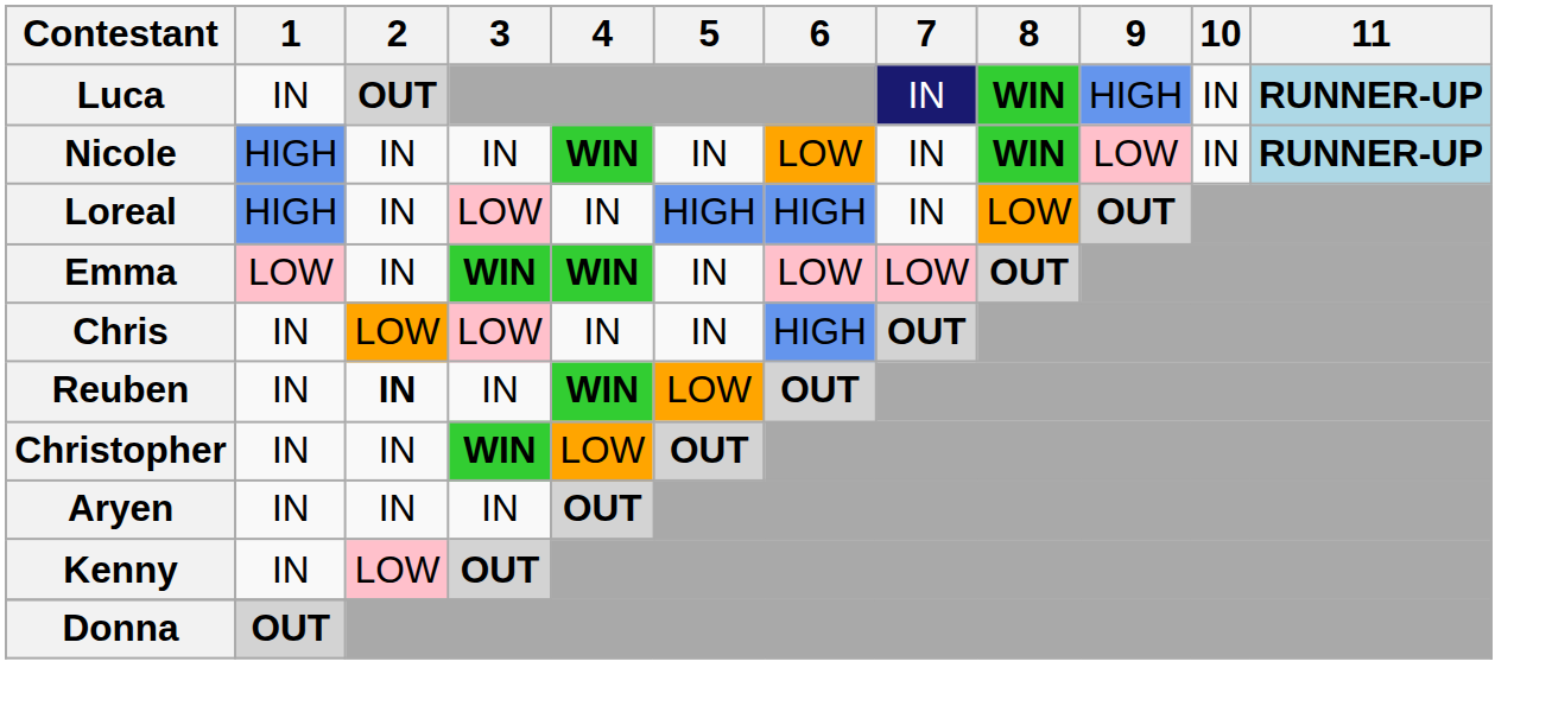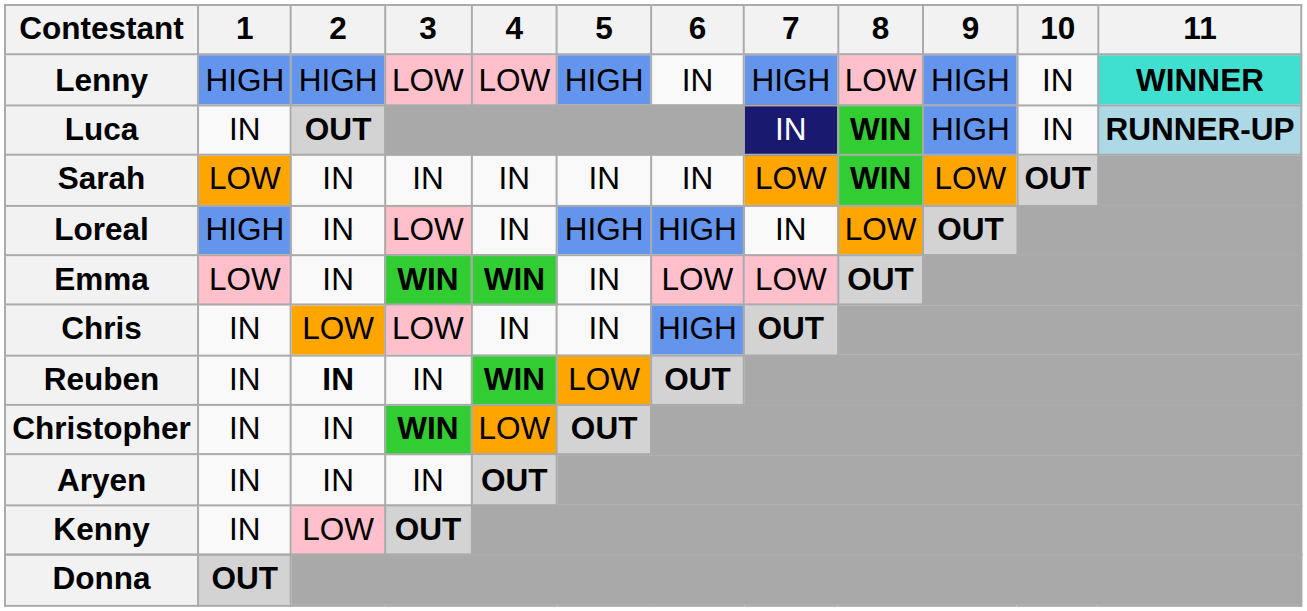 <table class="wikitable" align style="text-align:center" center>
 <tr>
 <th>Contestant</th>
 <th>1</th>
 <th>2</th>
 <th>3</th>
 <th>4</th>
 <th>5</th>
 <th>6</th>
 <th>7</th>
 <th>8</th>
 <th>9</th>
 <th>10</th>
 <th>11</th>
 </tr>
 <tr>
+<th>Lenny</th>
+<td style="background:cornflowerblue;">HIGH</td>
+<td style="background:cornflowerblue;">HIGH</td>
+<td style="background:pink;">LOW</td>
+<td style="background:pink;">LOW</td>
+<td WINNER style="background:cornflowerblue;">HIGH</td>
+<td>IN</td>
+<td style="background:cornflowerblue;">HIGH</td>
+<td style="background:pink;">LOW</td>
+<td style="background:cornflowerblue;">HIGH</td>
+<td>IN</td>
+<td style="background:turquoise;"><strong>WINNER</strong></td>
+</tr>
+<tr>
 <th>Luca</th>
 <td>IN</td>
 <td style="background:lightgrey;"><strong>OUT</strong></td>
 <td colspan="4" style="background:darkgrey;"></td>
 <td style="background:midnightblue; color:#fff;">IN</td>
 <td style="background:limegreen;"><strong>WIN</strong></td>
 <td style="background:cornflowerblue;">HIGH</td>
 <td>IN</td>
 <td style="background:lightblue;"><strong>RUNNER-UP</strong></td>
 </tr>
 <tr>
-<th>Nicole</th>
-<td style="background:cornflowerblue;">HIGH</td>
+<th>Sarah</th>
+<td style="background:orange;">LOW</td>
 <td>IN</td>
 <td>IN</td>
-<td style="background:limegreen;"><strong>WIN</strong></td>
+<td>IN</td>
+<td>IN</td>
 <td>IN</td>
 <td style="background:orange;">LOW</td>
-<td>IN</td>
 <td style="background:limegreen;"><strong>WIN</strong></td>
-<td style="background:pink;">LOW</td>
-<td>IN</td>
-<td style="background:lightblue;"><strong>RUNNER-UP</strong></td>
+<td style="background:orange;">LOW</td>
+<td style="background:lightgrey;"><strong>OUT</strong></td>
+<td style="background:darkgrey;"></td>
 </tr>
 <tr>
 <th>Loreal</th>
 <td style="background:cornflowerblue;">HIGH</td>
 <td>IN</td>
 <td style="background:pink;">LOW</td>
 <td>IN</td>
 <td style="background:cornflowerblue;">HIGH</td>
 <td style="background:cornflowerblue;">HIGH</td>
 <td>IN</td>
 <td style="background:orange;">LOW</td>
 <td style="background:lightgrey;"><strong>OUT</strong></td>
 <td colspan="2" style="background:darkgrey;"></td>
 </tr>
 <tr>
 <th>Emma</th>
 <td style="background:pink;">LOW</td>
 <td>IN</td>
 <td style="background:limegreen;"><strong>WIN</strong></td>
 <td style="background:limegreen;"><strong>WIN</strong></td>
 <td>IN</td>
 <td style="background:pink;">LOW</td>
 <td style="background:pink;">LOW</td>
 <td style="background:lightgrey;"><strong>OUT</strong></td>
 <td colspan="3" style="background:darkgrey;"></td>
 </tr>
 <tr>
 <th>Chris</th>
 <td>IN</td>
 <td style="background:orange;">LOW</td>
 <td style="background:pink;">LOW</td>
 <td>IN</td>
 <td>IN</td>
 <td style="background:cornflowerblue;">HIGH</td>
 <td style="background:lightgrey;"><strong>OUT</strong></td>
 <td colspan="4" style="background:darkgrey;"></td>
 </tr>
 <tr>
 <th>Reuben</th>
 <td>IN</td>
 <td><strong>IN</strong></td>
 <td>IN</td>
 <td style="background:limegreen;"><strong>WIN</strong></td>
 <td style="background:orange;">LOW</td>
 <td style="background:lightgrey;"><strong>OUT</strong></td>
 <td colspan="5" style="background:darkgrey;"></td>
 </tr>
 <tr>
 <th>Christopher</th>
 <td>IN</td>
 <td>IN</td>
 <td style="background:limegreen;"><strong>WIN</strong></td>
 <td style="background:orange;">LOW</td>
 <td style="background:lightgrey;"><strong>OUT</strong></td>
 <td colspan="6" style="background:darkgrey;"></td>
 </tr>
 <tr>
 <th>Aryen</th>
 <td>IN</td>
 <td>IN</td>
 <td>IN</td>
 <td style="background:lightgrey;"><strong>OUT</strong></td>
 <td colspan="7" style="background:darkgrey;"></td>
 </tr>
 <tr>
 <th>Kenny</th>
 <td>IN</td>
 <td style="background:pink;">LOW</td>
 <td style="background:lightgrey;"><strong>OUT</strong></td>
 <td colspan="8" style="background:darkgrey;"></td>
 </tr>
 <tr>
 </tr>
 <tr>
 <th>Donna</th>
 <td style="background:lightgrey;"><strong>OUT</strong></td>
 <td colspan="10" style="background:darkgrey;"></td>
 </tr>
 </table>
